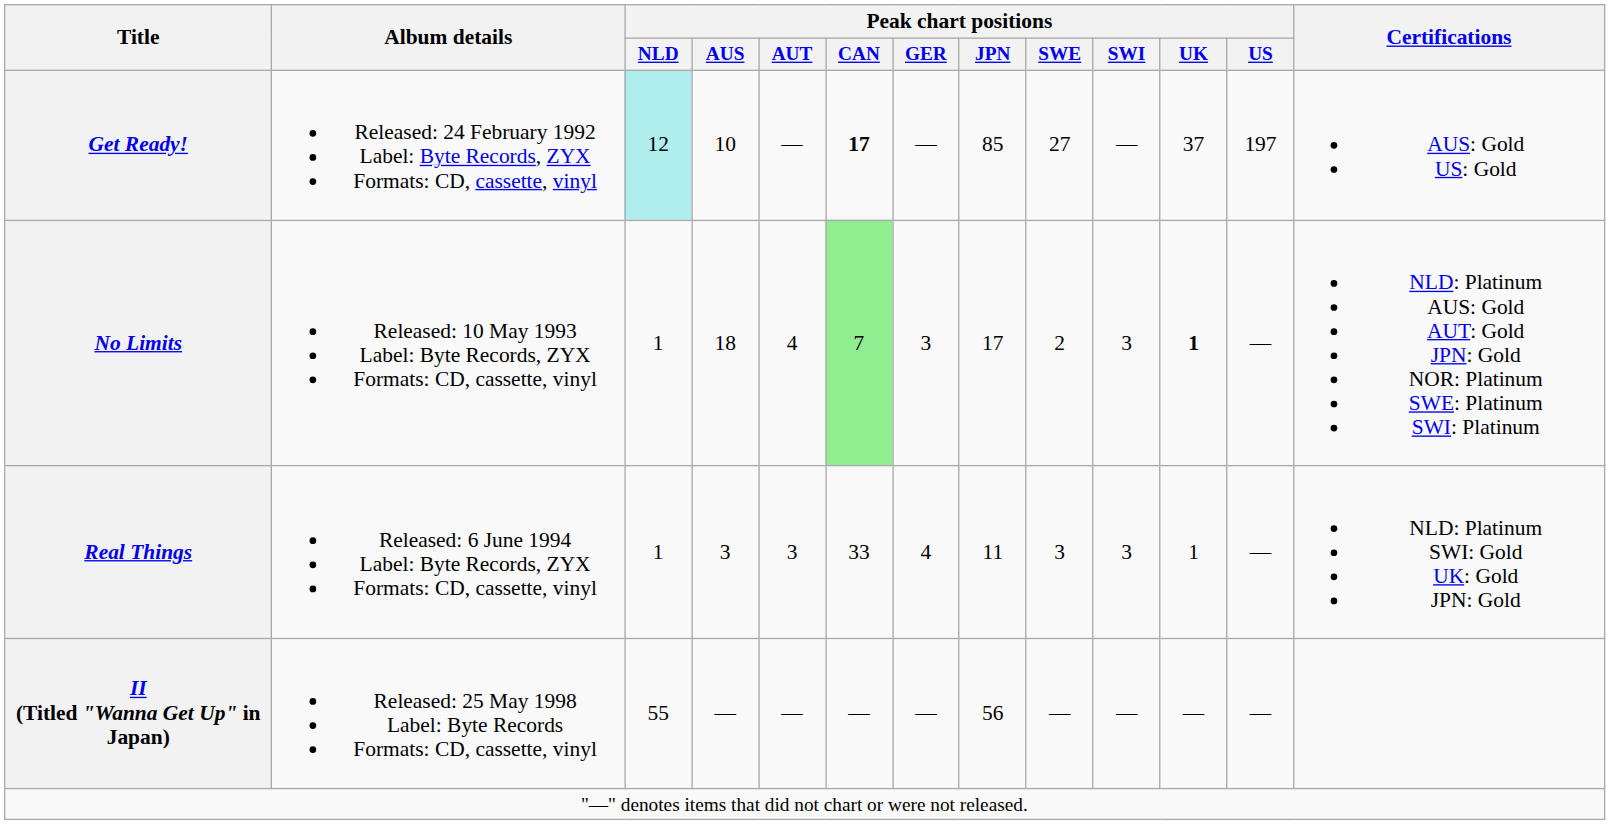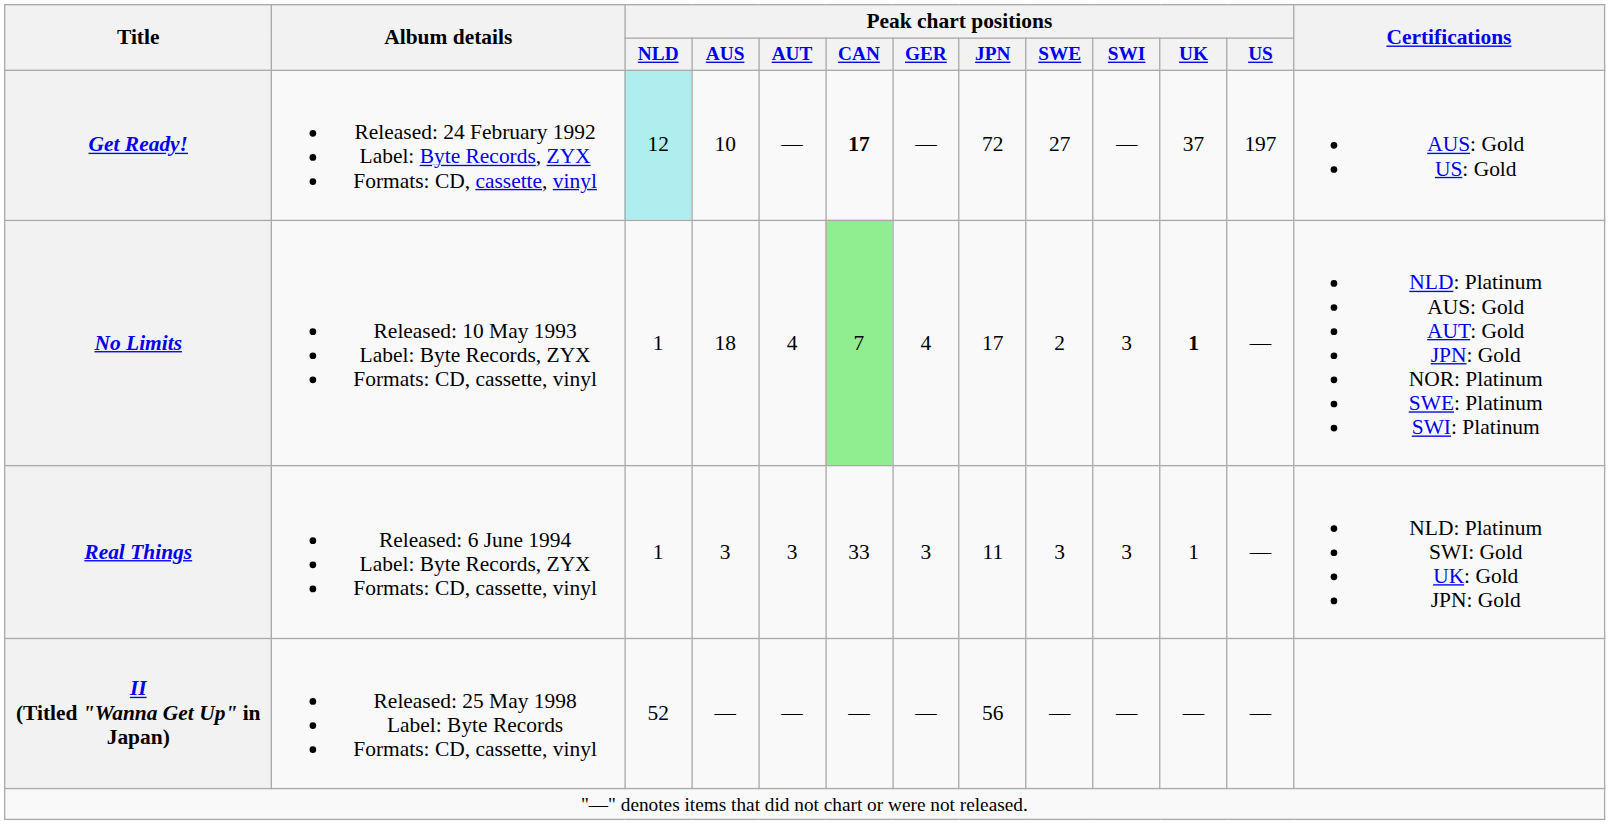 <table class="wikitable plainrowheaders" style="text-align:center;">
 <tr>
 <th scope="col" rowspan="2" style="width:12em;">Title</th>
 <th scope="col" rowspan="2" style="width:16em;">Album details</th>
 <th scope="col" colspan="10">Peak chart positions</th>
 <th scope="col" rowspan="2" style="width:14em;"><a href='#'>Certifications</a></th>
 </tr>
 <tr>
 <th scope="col" style="width:3em;font-size:90%;"><a href='#'>NLD</a><br></th>
 <th scope="col" style="width:3em;font-size:90%;"><a href='#'>AUS</a><br></th>
 <th scope="col" style="width:3em;font-size:90%;"><a href='#'>AUT</a><br></th>
 <th scope="col" style="width:3em;font-size:90%;"><a href='#'>CAN</a><br></th>
 <th scope="col" style="width:3em;font-size:90%;"><a href='#'>GER</a><br></th>
 <th scope="col" style="width:3em;font-size:90%;"><a href='#'>JPN</a><br></th>
 <th scope="col" style="width:3em;font-size:90%;"><a href='#'>SWE</a><br></th>
 <th scope="col" style="width:3em;font-size:90%;"><a href='#'>SWI</a><br></th>
 <th scope="col" style="width:3em;font-size:90%;"><a href='#'>UK</a><br></th>
 <th scope="col" style="width:3em;font-size:90%;"><a href='#'>US</a><br></th>
 </tr>
 <tr>
 <th scope="row"><em><a href='#'>Get Ready!</a></em></th>
 <td><br><ul><li>Released: 24 February 1992</li><li>Label: <a href='#'>Byte Records</a>, <a href='#'>ZYX</a></li><li>Formats: CD, <a href='#'>cassette</a>, <a href='#'>vinyl</a></li></ul></td>
 <td style="background: paleturquoise;">12</td>
 <td>10</td>
 <td>—</td>
 <td><strong>17</strong></td>
 <td>—</td>
-<td>85</td>
+<td>72</td>
 <td>27</td>
 <td>—</td>
 <td>37</td>
 <td>197</td>
 <td><br><ul><li><a href='#'>AUS</a>: Gold</li><li><a href='#'>US</a>: Gold</li></ul></td>
 </tr>
 <tr>
 <th scope="row"><em><a href='#'>No Limits</a></em></th>
 <td><br><ul><li>Released: 10 May 1993</li><li>Label: Byte Records, ZYX</li><li>Formats: CD, cassette, vinyl</li></ul></td>
 <td>1</td>
 <td>18</td>
 <td>4</td>
 <td style="background: lightgreen;">7</td>
-<td>3</td>
+<td>4</td>
 <td>17</td>
 <td>2</td>
 <td>3</td>
 <td><strong>1</strong></td>
 <td>—</td>
 <td><br><ul><li><a href='#'>NLD</a>: Platinum</li><li>AUS: Gold</li><li><a href='#'>AUT</a>: Gold</li><li><a href='#'>JPN</a>: Gold</li><li>NOR: Platinum</li><li><a href='#'>SWE</a>: Platinum</li><li><a href='#'>SWI</a>: Platinum</li></ul></td>
 </tr>
 <tr>
 <th scope="row"><em><a href='#'>Real Things</a></em></th>
 <td><br><ul><li>Released: 6 June 1994</li><li>Label: Byte Records, ZYX</li><li>Formats: CD, cassette, vinyl</li></ul></td>
 <td>1</td>
 <td>3</td>
 <td>3</td>
 <td>33</td>
-<td>4</td>
+<td>3</td>
 <td>11</td>
 <td>3</td>
 <td>3</td>
 <td>1</td>
 <td>—</td>
 <td><br><ul><li>NLD: Platinum</li><li>SWI: Gold</li><li><a href='#'>UK</a>: Gold</li><li>JPN: Gold</li></ul></td>
 </tr>
 <tr>
 <th scope="row"><em><a href='#'>II</a></em><br><span>(Titled <em>"Wanna Get Up"</em> in Japan)</span></th>
 <td><br><ul><li>Released: 25 May 1998</li><li>Label: Byte Records</li><li>Formats: CD, cassette, vinyl</li></ul></td>
-<td>55</td>
+<td>52</td>
 <td>—</td>
 <td>—</td>
 <td>—</td>
 <td>—</td>
 <td>56</td>
 <td>—</td>
 <td>—</td>
 <td>—</td>
 <td>—</td>
 <td></td>
 </tr>
 <tr>
 <td align="center" colspan="14" style="font-size:90%">"—" denotes items that did not chart or were not released.</td>
 </tr>
 </table>
